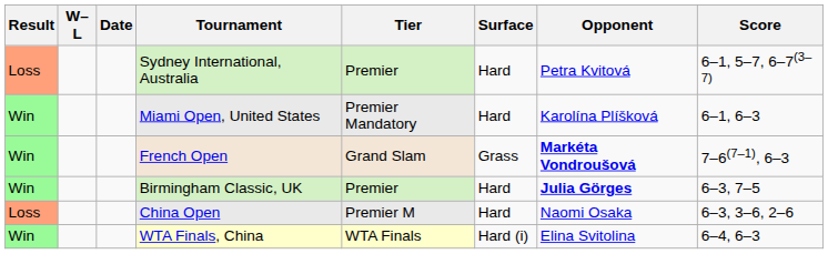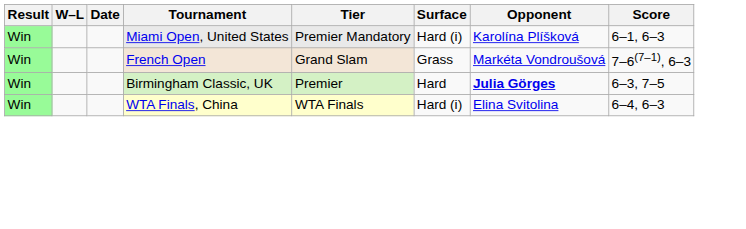 <table class="sortable wikitable">
 <tr>
 <th>Result</th>
 <th class="unsortable">W–L</th>
 <th>Date</th>
 <th>Tournament</th>
 <th>Tier</th>
 <th>Surface</th>
 <th>Opponent</th>
 <th class="unsortable">Score</th>
 </tr>
 <tr>
-<td style="background:#ffa07a">Loss</td>
-<td></td>
-<td><a href='#'></a></td>
-<td style="background:#d4f1c5">Sydney International, Australia</td>
-<td style="background:#d4f1c5">Premier</td>
-<td>Hard</td>
-<td> <a href='#'>Petra Kvitová</a></td>
-<td>6–1, 5–7, 6–7<sup>(3–7)</sup></td>
-</tr>
-<tr>
 <td style="background:#98fb98">Win</td>
 <td></td>
 <td><a href='#'></a></td>
 <td style="background:#e9e9e9"><a href='#'>Miami Open</a>, United States</td>
 <td style="background:#e9e9e9">Premier Mandatory</td>
-<td>Hard</td>
+<td>Hard (i)</td>
 <td> <a href='#'>Karolína Plíšková</a></td>
 <td>6–1, 6–3</td>
 </tr>
 <tr>
 <td style="background:#98fb98">Win</td>
 <td></td>
 <td><a href='#'></a></td>
 <td style="background:#f3e6d7"><a href='#'>French Open</a></td>
 <td style="background:#f3e6d7">Grand Slam</td>
 <td>Grass</td>
-<td><strong> <a href='#'>Markéta Vondroušová</a></strong></td>
+<td> <a href='#'>Markéta Vondroušová</a></td>
 <td>7–6<sup>(7–1)</sup>, 6–3</td>
 </tr>
 <tr>
 <td style="background:#98fb98">Win</td>
 <td></td>
 <td><a href='#'></a></td>
 <td style="background:#d4f1c5">Birmingham Classic, UK</td>
 <td style="background:#d4f1c5">Premier</td>
 <td>Hard</td>
 <td><strong> <a href='#'>Julia Görges</a></strong></td>
 <td>6–3, 7–5</td>
 </tr>
 <tr>
-<td style="background:#ffa07a">Loss</td>
-<td></td>
-<td><a href='#'></a></td>
-<td style="background:#e9e9e9"><a href='#'>China Open</a></td>
-<td style="background:#e9e9e9">Premier M</td>
-<td>Hard</td>
-<td> <a href='#'>Naomi Osaka</a></td>
-<td>6–3, 3–6, 2–6</td>
-</tr>
-<tr>
 <td style="background:#98fb98">Win</td>
 <td></td>
 <td><a href='#'></a></td>
 <td style="background:#ffffcc"><a href='#'>WTA Finals</a>, China</td>
 <td style="background:#ffffcc">WTA Finals</td>
 <td>Hard (i)</td>
 <td> <a href='#'>Elina Svitolina</a></td>
 <td>6–4, 6–3</td>
 </tr>
 </table>
